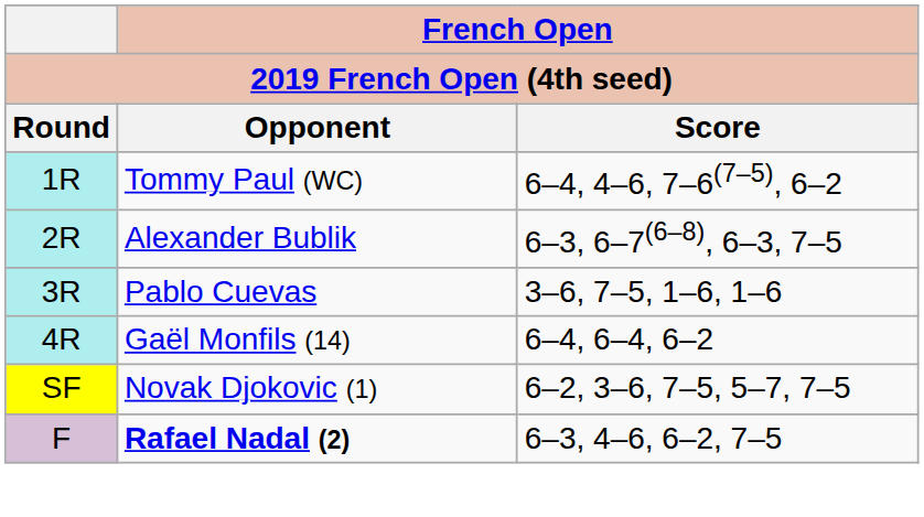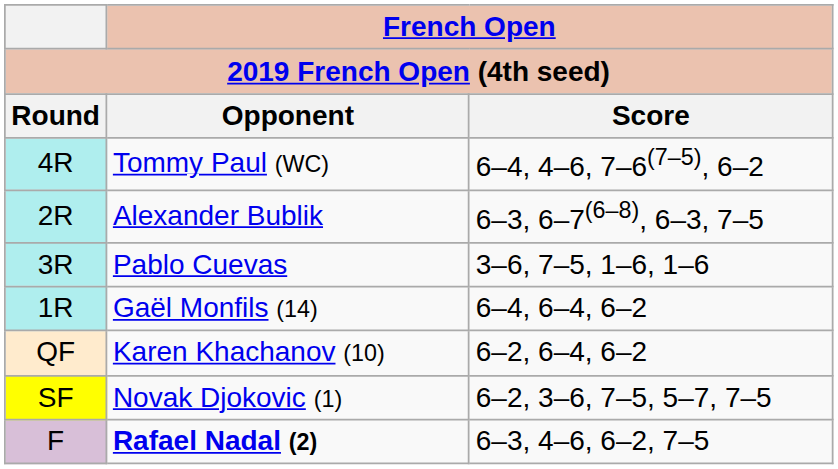 <table class="wikitable collapsible collapsed">
 <tr>
 <th></th>
 <th colspan=2 style="background:#ebc2af;"><a href='#'>French Open</a></th>
 </tr>
 <tr>
 <th colspan=3 style="background:#ebc2af;"><a href='#'>2019 French Open</a> (4th seed)</th>
 </tr>
 <tr>
 <th width=15>Round</th>
 <th width=200>Opponent</th>
 <th width=200>Score</th>
 </tr>
 <tr>
-<td style="text-align:center; background:#afeeee;">1R</td>
+<td style="text-align:center; background:#afeeee;">4R</td>
 <td> <a href='#'>Tommy Paul</a> <small>(WC)</small></td>
 <td>6–4, 4–6, 7–6<sup>(7–5)</sup>, 6–2</td>
 </tr>
 <tr>
 <td style="text-align:center; background:#afeeee;">2R</td>
 <td> <a href='#'>Alexander Bublik</a></td>
 <td>6–3, 6–7<sup>(6–8)</sup>, 6–3, 7–5</td>
 </tr>
 <tr>
 <td style="text-align:center; background:#afeeee;">3R</td>
 <td> <a href='#'>Pablo Cuevas</a></td>
 <td>3–6, 7–5, 1–6, 1–6</td>
 </tr>
 <tr>
-<td style="text-align:center; background:#afeeee;">4R</td>
+<td style="text-align:center; background:#afeeee;">1R</td>
 <td> <a href='#'>Gaël Monfils</a> <small>(14)</small></td>
 <td>6–4, 6–4, 6–2</td>
+</tr>
+<tr>
+<td style="text-align:center; background:#ffebcd;">QF</td>
+<td> <a href='#'>Karen Khachanov</a> <small>(10)</small></td>
+<td>6–2, 6–4, 6–2</td>
 </tr>
 <tr>
 <td style="text-align:center; background:yellow;">SF</td>
 <td> <a href='#'>Novak Djokovic</a> <small>(1)</small></td>
 <td>6–2, 3–6, 7–5, 5–7, 7–5</td>
 </tr>
 <tr>
 <td style="text-align:center; background:thistle;">F</td>
 <td><strong> <a href='#'>Rafael Nadal</a> <small>(2)</small></strong></td>
 <td>6–3, 4–6, 6–2, 7–5</td>
 </tr>
 </table>
